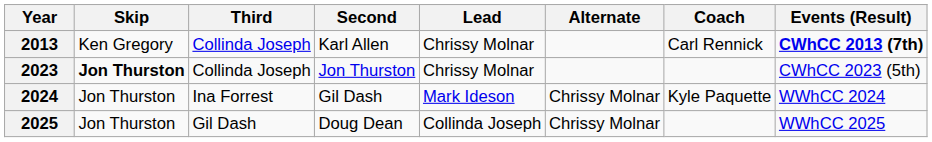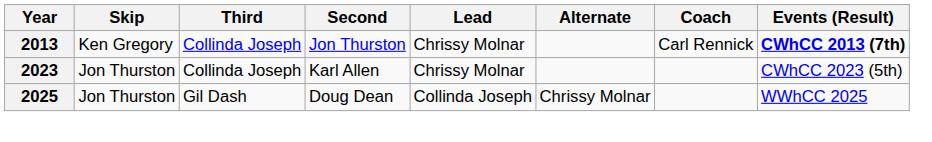 <table class="wikitable">
 <tr>
 <th scope="col" width=60>Year</th>
 <th scope="col">Skip</th>
 <th scope="col">Third</th>
 <th scope="col">Second</th>
 <th scope="col">Lead</th>
 <th scope="col">Alternate</th>
 <th scope="col">Coach</th>
 <th scope="col">Events (Result)</th>
 </tr>
 <tr>
 <th scope="row">2013</th>
 <td>Ken Gregory</td>
 <td><a href='#'>Collinda Joseph</a></td>
-<td>Karl Allen</td>
+<td><a href='#'>Jon Thurston</a></td>
 <td>Chrissy Molnar</td>
 <td></td>
 <td>Carl Rennick</td>
 <td><strong><a href='#'>CWhCC 2013</a> (7th)</strong></td>
 </tr>
 <tr>
 <th scope="row">2023</th>
-<td><strong>Jon Thurston</strong></td>
+<td>Jon Thurston</td>
 <td>Collinda Joseph</td>
-<td><a href='#'>Jon Thurston</a></td>
+<td>Karl Allen</td>
 <td>Chrissy Molnar</td>
 <td></td>
 <td></td>
 <td><a href='#'>CWhCC 2023</a> (5th)</td>
-</tr>
-<tr>
-<th scope="row">2024</th>
-<td>Jon Thurston</td>
-<td>Ina Forrest</td>
-<td>Gil Dash</td>
-<td><a href='#'>Mark Ideson</a></td>
-<td>Chrissy Molnar</td>
-<td>Kyle Paquette</td>
-<td><a href='#'>WWhCC 2024</a> </td>
 </tr>
 <tr>
 <th scope="row">2025</th>
 <td>Jon Thurston</td>
 <td>Gil Dash</td>
 <td>Doug Dean</td>
 <td>Collinda Joseph</td>
 <td>Chrissy Molnar</td>
 <td></td>
 <td><a href='#'>WWhCC 2025</a> </td>
 </tr>
 </table>
